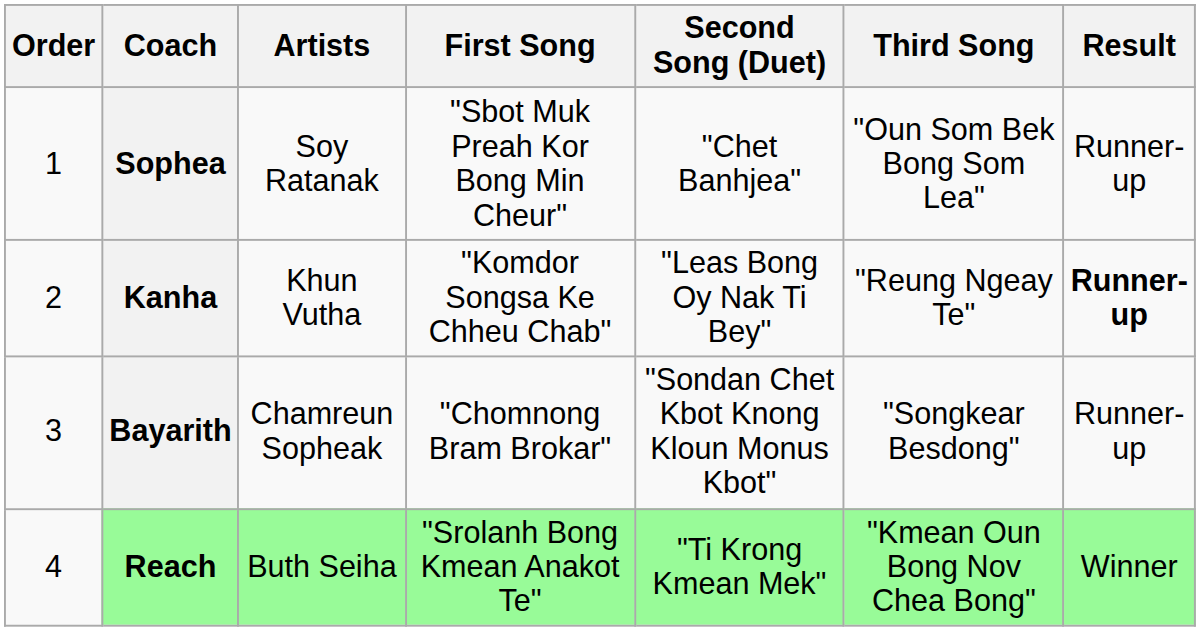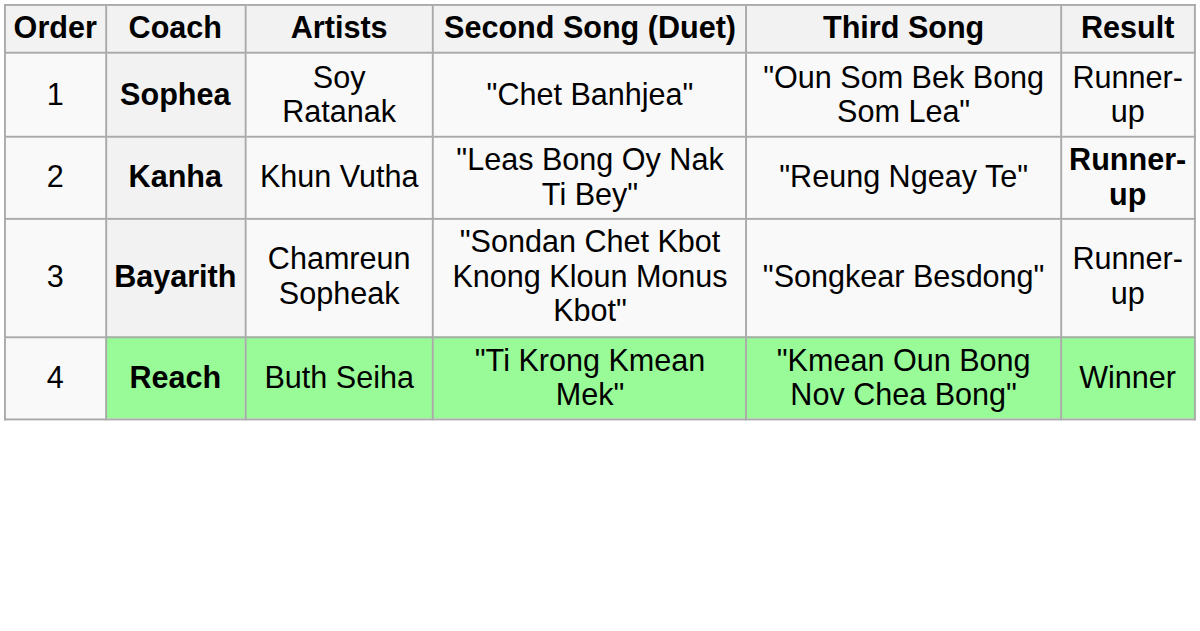 <table class="wikitable" style="text-align:center; width:100%;">
 <tr>
 <th width="05%">Order</th>
 <th width="05%">Coach</th>
 <th width="15%">Artists</th>
-<th width="25%">First Song</th>
 <th width="25%">Second Song (Duet)</th>
 <th width="25%">Third Song</th>
 <th width="05%">Result</th>
 </tr>
 <tr>
 <td>1</td>
 <th>Sophea</th>
 <td>Soy Ratanak</td>
-<td>"Sbot Muk Preah Kor Bong Min Cheur"</td>
 <td>"Chet Banhjea"</td>
 <td>"Oun Som Bek Bong Som Lea"</td>
 <td>Runner-up</td>
 </tr>
 <tr>
 <td>2</td>
 <th>Kanha</th>
 <td>Khun Vutha</td>
-<td>"Komdor Songsa Ke Chheu Chab"</td>
 <td>"Leas Bong Oy Nak Ti Bey"</td>
 <td>"Reung Ngeay Te"</td>
 <td><strong>Runner-up</strong></td>
 </tr>
 <tr>
 <td>3</td>
 <th>Bayarith</th>
 <td>Chamreun Sopheak</td>
-<td>"Chomnong Bram Brokar"</td>
 <td>"Sondan Chet Kbot Knong Kloun Monus Kbot"</td>
 <td>"Songkear Besdong"</td>
 <td>Runner-up</td>
 </tr>
 <tr>
 <td>4</td>
 <th style="background:palegreen">Reach</th>
 <td style="background:palegreen">Buth Seiha</td>
-<td style="background:palegreen">"Srolanh Bong Kmean Anakot Te"</td>
 <td style="background:palegreen">"Ti Krong Kmean Mek"</td>
 <td style="background:palegreen">"Kmean Oun Bong Nov Chea Bong"</td>
 <td style="background:palegreen">Winner</td>
 </tr>
 </table>
